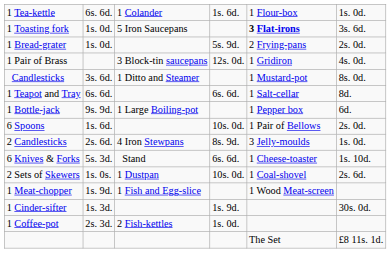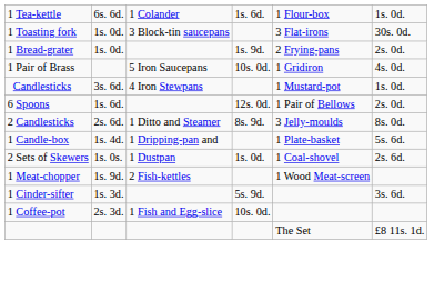 <table class="wikitable">
 <tr>
 <td>1 <a href='#'>Tea-kettle</a></td>
 <td>6s. 6d.</td>
 <td>1 <a href='#'>Colander</a></td>
 <td>1s. 6d.</td>
 <td>1 <a href='#'>Flour-box</a></td>
 <td>1s. 0d.</td>
 </tr>
 <tr>
 <td>1 <a href='#'>Toasting fork</a></td>
 <td>1s. 0d.</td>
-<td>5 Iron Saucepans</td>
+<td>3 Block-tin <a href='#'>saucepans</a></td>
 <td></td>
-<td><strong>3 <a href='#'>Flat-irons</a></strong></td>
-<td>3s. 6d.</td>
+<td>3 <a href='#'>Flat-irons</a></td>
+<td>30s. 0d.</td>
 </tr>
 <tr>
 <td>1 <a href='#'>Bread-grater</a></td>
 <td>1s. 0d.</td>
 <td></td>
-<td>5s. 9d.</td>
+<td>1s. 9d.</td>
 <td>2 <a href='#'>Frying-pans</a></td>
 <td>2s. 0d.</td>
 </tr>
 <tr>
 <td>1 Pair of Brass</td>
 <td></td>
-<td>3 Block-tin <a href='#'>saucepans</a></td>
-<td>12s. 0d.</td>
+<td>5 Iron Saucepans</td>
+<td>10s. 0d.</td>
 <td>1 <a href='#'>Gridiron</a></td>
 <td>4s. 0d.</td>
 </tr>
 <tr>
 <td>  <a href='#'>Candlesticks</a></td>
 <td>3s. 6d.</td>
-<td>1 Ditto and <a href='#'>Steamer</a></td>
+<td>4 Iron <a href='#'>Stewpans</a></td>
 <td></td>
 <td>1 <a href='#'>Mustard-pot</a></td>
-<td>8s. 0d.</td>
-</tr>
-<tr>
-<td>1 <a href='#'>Teapot</a> and <a href='#'>Tray</a></td>
-<td>6s. 6d.</td>
-<td></td>
-<td>6s. 6d.</td>
-<td>1 <a href='#'>Salt-cellar</a></td>
-<td>8d.</td>
-</tr>
-<tr>
-<td>1 <a href='#'>Bottle-jack</a></td>
-<td>9s. 9d.</td>
-<td>1 Large <a href='#'>Boiling-pot</a></td>
-<td></td>
-<td>1 <a href='#'>Pepper box</a></td>
-<td>6d.</td>
+<td>1s. 0d.</td>
 </tr>
 <tr>
 <td>6 <a href='#'>Spoons</a></td>
 <td>1s. 6d.</td>
 <td></td>
-<td>10s. 0d.</td>
+<td>12s. 0d.</td>
 <td>1 Pair of <a href='#'>Bellows</a></td>
 <td>2s. 0d.</td>
 </tr>
 <tr>
 <td>2 <a href='#'>Candlesticks</a></td>
 <td>2s. 6d.</td>
-<td>4 Iron <a href='#'>Stewpans</a></td>
+<td>1 Ditto and <a href='#'>Steamer</a></td>
 <td>8s. 9d.</td>
 <td>3 <a href='#'>Jelly-moulds</a></td>
-<td>1s. 0d.</td>
+<td>8s. 0d.</td>
 </tr>
 <tr>
-<td>6 <a href='#'>Knives</a> & <a href='#'>Forks</a></td>
-<td>5s. 3d.</td>
-<td>  Stand</td>
-<td>6s. 6d.</td>
-<td>1 <a href='#'>Cheese-toaster</a></td>
-<td>1s. 10d.</td>
+<td>1 <a href='#'>Candle-box</a></td>
+<td>1s. 4d.</td>
+<td>1 <a href='#'>Dripping-pan</a> and</td>
+<td></td>
+<td>1 <a href='#'>Plate-basket</a></td>
+<td>5s. 6d.</td>
 </tr>
 <tr>
 <td>2 Sets of <a href='#'>Skewers</a></td>
 <td>1s. 0s.</td>
 <td>1 <a href='#'>Dustpan</a></td>
-<td>10s. 0d.</td>
+<td>1s. 0d.</td>
 <td>1 <a href='#'>Coal-shovel</a></td>
 <td>2s. 6d.</td>
 </tr>
 <tr>
 <td>1 <a href='#'>Meat-chopper</a></td>
 <td>1s. 9d.</td>
-<td>1 <a href='#'>Fish and Egg-slice</a></td>
+<td>2 <a href='#'>Fish-kettles</a></td>
 <td></td>
 <td>1 Wood <a href='#'>Meat-screen</a></td>
 <td></td>
 </tr>
 <tr>
 <td>1 <a href='#'>Cinder-sifter</a></td>
 <td>1s. 3d.</td>
 <td></td>
-<td>1s. 9d.</td>
+<td>5s. 9d.</td>
 <td></td>
-<td>30s. 0d.</td>
+<td>3s. 6d.</td>
 </tr>
 <tr>
 <td>1 <a href='#'>Coffee-pot</a></td>
 <td>2s. 3d.</td>
-<td>2 <a href='#'>Fish-kettles</a></td>
-<td>1s. 0d.</td>
+<td>1 <a href='#'>Fish and Egg-slice</a></td>
+<td>10s. 0d.</td>
 <td><br></td>
 </tr>
 <tr>
 <td></td>
 <td></td>
 <td></td>
 <td></td>
 <td>The Set</td>
 <td>£8 11s. 1d.</td>
 </tr>
 </table>
